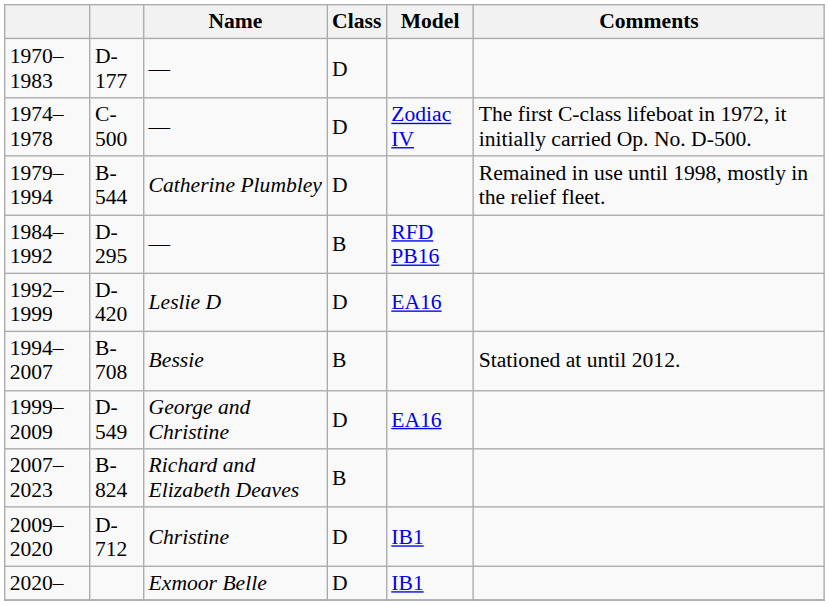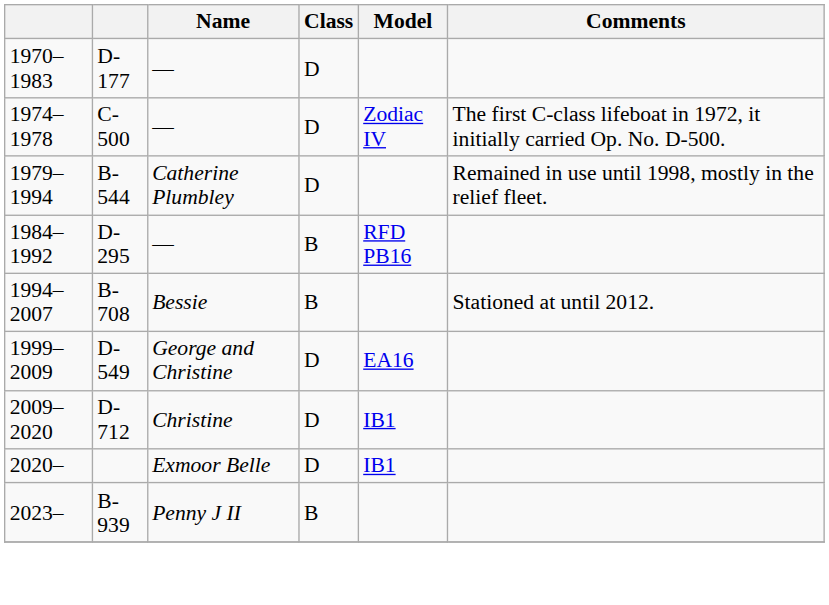 <table class="wikitable sortable">
 <tr>
 <th></th>
 <th></th>
 <th>Name</th>
 <th>Class</th>
 <th>Model</th>
 <th class=unsortable>Comments</th>
 </tr>
 <tr>
 <td>1970–1983</td>
 <td>D-177</td>
 <td>—</td>
 <td>D</td>
 <td></td>
 <td></td>
 </tr>
 <tr>
 <td>1974–1978</td>
 <td>C-500</td>
 <td>—</td>
 <td>D</td>
 <td><a href='#'>Zodiac IV</a></td>
 <td>The first C-class lifeboat in 1972, it initially carried Op. No. D-500.</td>
 </tr>
 <tr>
 <td>1979–1994</td>
 <td>B-544</td>
 <td><em>Catherine Plumbley</em></td>
 <td>D</td>
 <td></td>
 <td>Remained in use until 1998, mostly in the relief fleet.</td>
 </tr>
 <tr>
 <td>1984–1992</td>
 <td>D-295</td>
 <td>—</td>
 <td>B</td>
 <td><a href='#'>RFD PB16</a></td>
 <td></td>
 </tr>
 <tr>
-<td>1992–1999</td>
-<td>D-420</td>
-<td><em>Leslie D</em></td>
-<td>D</td>
-<td><a href='#'>EA16</a></td>
-<td></td>
-</tr>
-<tr>
 <td>1994–2007</td>
 <td>B-708</td>
 <td><em>Bessie</em></td>
 <td>B</td>
 <td></td>
 <td>Stationed at  until 2012.</td>
 </tr>
 <tr>
 <td>1999–2009</td>
 <td>D-549</td>
 <td><em>George and Christine</em></td>
 <td>D</td>
 <td><a href='#'>EA16</a></td>
-<td></td>
-</tr>
-<tr>
-<td>2007–2023</td>
-<td>B-824</td>
-<td><em>Richard and Elizabeth Deaves</em></td>
-<td>B</td>
-<td></td>
 <td></td>
 </tr>
 <tr>
 <td>2009–2020</td>
 <td>D-712</td>
 <td><em>Christine</em></td>
 <td>D</td>
 <td><a href='#'>IB1</a></td>
 <td></td>
 </tr>
 <tr>
 <td>2020–</td>
 <td></td>
 <td><em>Exmoor Belle</em></td>
 <td>D</td>
 <td><a href='#'>IB1</a></td>
 <td></td>
 </tr>
 <tr>
+<td>2023–</td>
+<td>B-939</td>
+<td><em>Penny J II</em></td>
+<td>B</td>
+<td></td>
+<td></td>
+</tr>
+<tr>
 </tr>
 </table>
